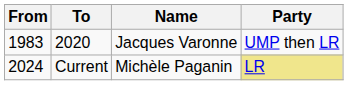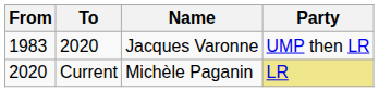 <table class="wikitable">
 <tr>
 <th>From</th>
 <th>To</th>
 <th>Name</th>
 <th>Party</th>
 </tr>
 <tr>
 <td>1983</td>
 <td>2020</td>
 <td>Jacques Varonne</td>
 <td><a href='#'>UMP</a> then <a href='#'>LR</a></td>
 </tr>
 <tr>
-<td>2024</td>
+<td>2020</td>
 <td>Current</td>
 <td>Michèle Paganin</td>
 <td style="background: khaki;"><a href='#'>LR</a></td>
 </tr>
 </table>
